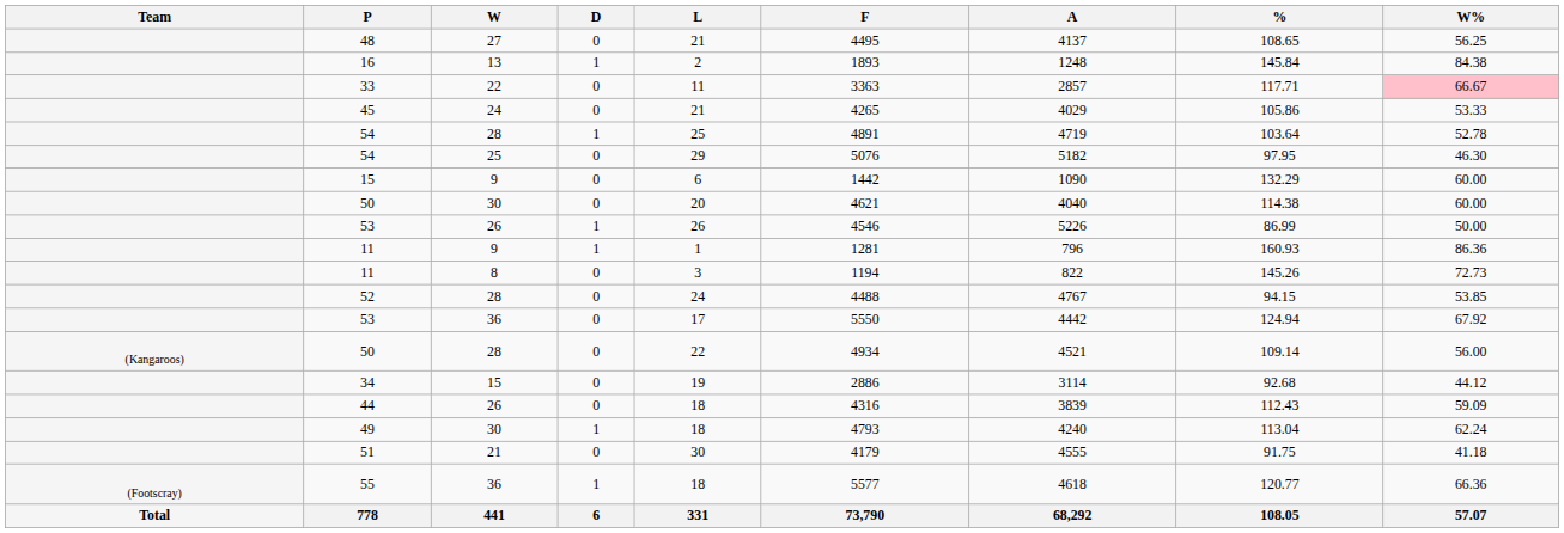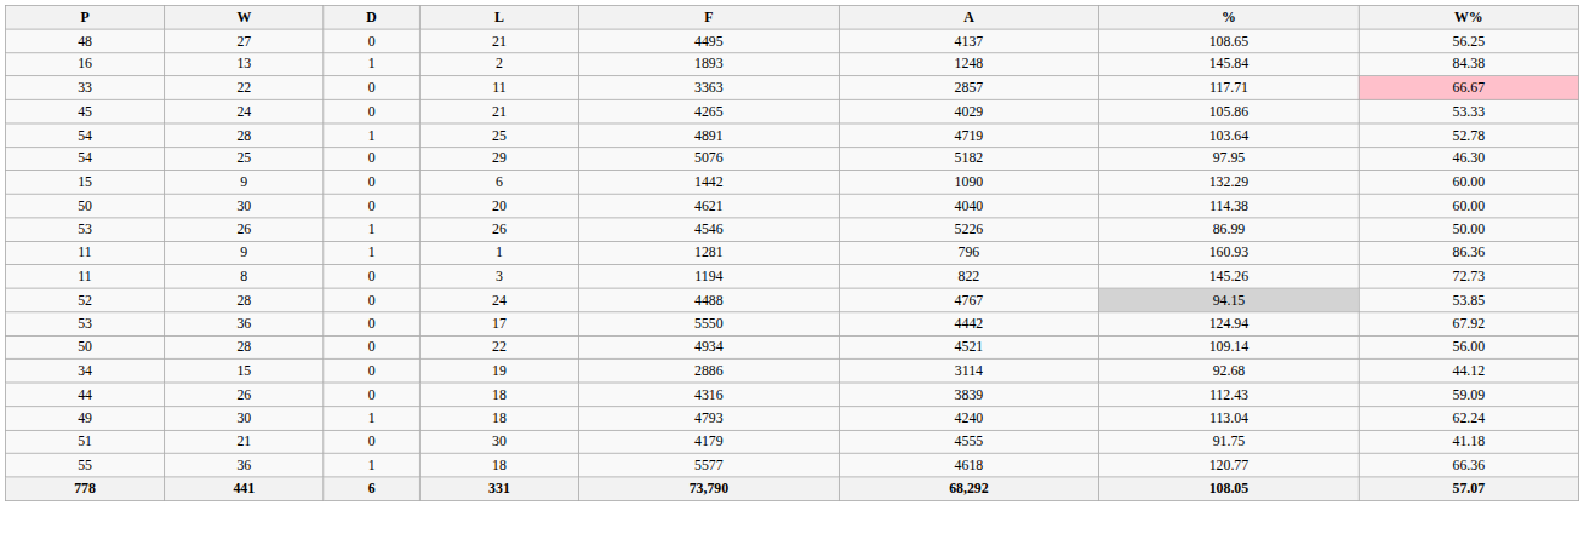 <table class="wikitable sortable" style="width:100%; text-align:center; font-size:90%">
 <tr>
-<th>Team</th>
 <th>P</th>
 <th>W</th>
 <th>D</th>
 <th>L</th>
 <th>F</th>
 <th>A</th>
 <th>%</th>
 <th>W%</th>
 </tr>
 <tr>
-<td style="background:whitesmoke;"></td>
 <td>48</td>
 <td>27</td>
 <td>0</td>
 <td>21</td>
 <td>4495</td>
 <td>4137</td>
 <td>108.65</td>
 <td>56.25</td>
 </tr>
 <tr>
-<td style="background:whitesmoke;"></td>
 <td>16</td>
 <td>13</td>
 <td>1</td>
 <td>2</td>
 <td>1893</td>
 <td>1248</td>
 <td>145.84</td>
 <td>84.38</td>
 </tr>
 <tr>
-<td style="background:whitesmoke;"></td>
 <td>33</td>
 <td>22</td>
 <td>0</td>
 <td>11</td>
 <td>3363</td>
 <td>2857</td>
 <td>117.71</td>
 <td style="background: pink;">66.67</td>
 </tr>
 <tr>
-<td style="background:whitesmoke;"></td>
 <td>45</td>
 <td>24</td>
 <td>0</td>
 <td>21</td>
 <td>4265</td>
 <td>4029</td>
 <td>105.86</td>
 <td>53.33</td>
 </tr>
 <tr>
-<td style="background:whitesmoke;"></td>
 <td>54</td>
 <td>28</td>
 <td>1</td>
 <td>25</td>
 <td>4891</td>
 <td>4719</td>
 <td>103.64</td>
 <td>52.78</td>
 </tr>
 <tr>
-<td style="background:whitesmoke;"></td>
 <td>54</td>
 <td>25</td>
 <td>0</td>
 <td>29</td>
 <td>5076</td>
 <td>5182</td>
 <td>97.95</td>
 <td>46.30</td>
 </tr>
 <tr>
-<td style="background:whitesmoke;"></td>
 <td>15</td>
 <td>9</td>
 <td>0</td>
 <td>6</td>
 <td>1442</td>
 <td>1090</td>
 <td>132.29</td>
 <td>60.00</td>
 </tr>
 <tr>
-<td style="background:whitesmoke;"></td>
 <td>50</td>
 <td>30</td>
 <td>0</td>
 <td>20</td>
 <td>4621</td>
 <td>4040</td>
 <td>114.38</td>
 <td>60.00</td>
 </tr>
 <tr>
-<td style="background:whitesmoke;"></td>
 <td>53</td>
 <td>26</td>
 <td>1</td>
 <td>26</td>
 <td>4546</td>
 <td>5226</td>
 <td>86.99</td>
 <td>50.00</td>
 </tr>
 <tr>
-<td style="background:whitesmoke;"></td>
 <td>11</td>
 <td>9</td>
 <td>1</td>
 <td>1</td>
 <td>1281</td>
 <td>796</td>
 <td>160.93</td>
 <td>86.36</td>
 </tr>
 <tr>
-<td style="background:whitesmoke;"></td>
 <td>11</td>
 <td>8</td>
 <td>0</td>
 <td>3</td>
 <td>1194</td>
 <td>822</td>
 <td>145.26</td>
 <td>72.73</td>
 </tr>
 <tr>
-<td style="background:whitesmoke;"></td>
 <td>52</td>
 <td>28</td>
 <td>0</td>
 <td>24</td>
 <td>4488</td>
 <td>4767</td>
-<td>94.15</td>
+<td style="background: lightgrey;">94.15</td>
 <td>53.85</td>
 </tr>
 <tr>
-<td style="background:whitesmoke;"></td>
 <td>53</td>
 <td>36</td>
 <td>0</td>
 <td>17</td>
 <td>5550</td>
 <td>4442</td>
 <td>124.94</td>
 <td>67.92</td>
 </tr>
 <tr>
-<td style="background:whitesmoke;"><br><small>(Kangaroos)</small></td>
 <td>50</td>
 <td>28</td>
 <td>0</td>
 <td>22</td>
 <td>4934</td>
 <td>4521</td>
 <td>109.14</td>
 <td>56.00</td>
 </tr>
 <tr>
-<td style="background:whitesmoke;"></td>
 <td>34</td>
 <td>15</td>
 <td>0</td>
 <td>19</td>
 <td>2886</td>
 <td>3114</td>
 <td>92.68</td>
 <td>44.12</td>
 </tr>
 <tr>
-<td style="background:whitesmoke;"></td>
 <td>44</td>
 <td>26</td>
 <td>0</td>
 <td>18</td>
 <td>4316</td>
 <td>3839</td>
 <td>112.43</td>
 <td>59.09</td>
 </tr>
 <tr>
-<td style="background:whitesmoke;"></td>
 <td>49</td>
 <td>30</td>
 <td>1</td>
 <td>18</td>
 <td>4793</td>
 <td>4240</td>
 <td>113.04</td>
 <td>62.24</td>
 </tr>
 <tr>
-<td style="background:whitesmoke;"></td>
 <td>51</td>
 <td>21</td>
 <td>0</td>
 <td>30</td>
 <td>4179</td>
 <td>4555</td>
 <td>91.75</td>
 <td>41.18</td>
 </tr>
 <tr>
-<td style="background:whitesmoke;"><br><small>(Footscray)</small></td>
 <td>55</td>
 <td>36</td>
 <td>1</td>
 <td>18</td>
 <td>5577</td>
 <td>4618</td>
 <td>120.77</td>
 <td>66.36</td>
 </tr>
 <tr class="sortbottom">
-<th style="background:whitesmoke;"><strong>Total</strong></th>
 <th><strong>778</strong></th>
 <th><strong>441</strong></th>
 <th><strong>6</strong></th>
 <th><strong>331</strong></th>
 <th><strong>73,790</strong></th>
 <th><strong>68,292</strong></th>
 <th><strong>108.05</strong></th>
 <th><strong>57.07</strong></th>
 </tr>
 </table>
